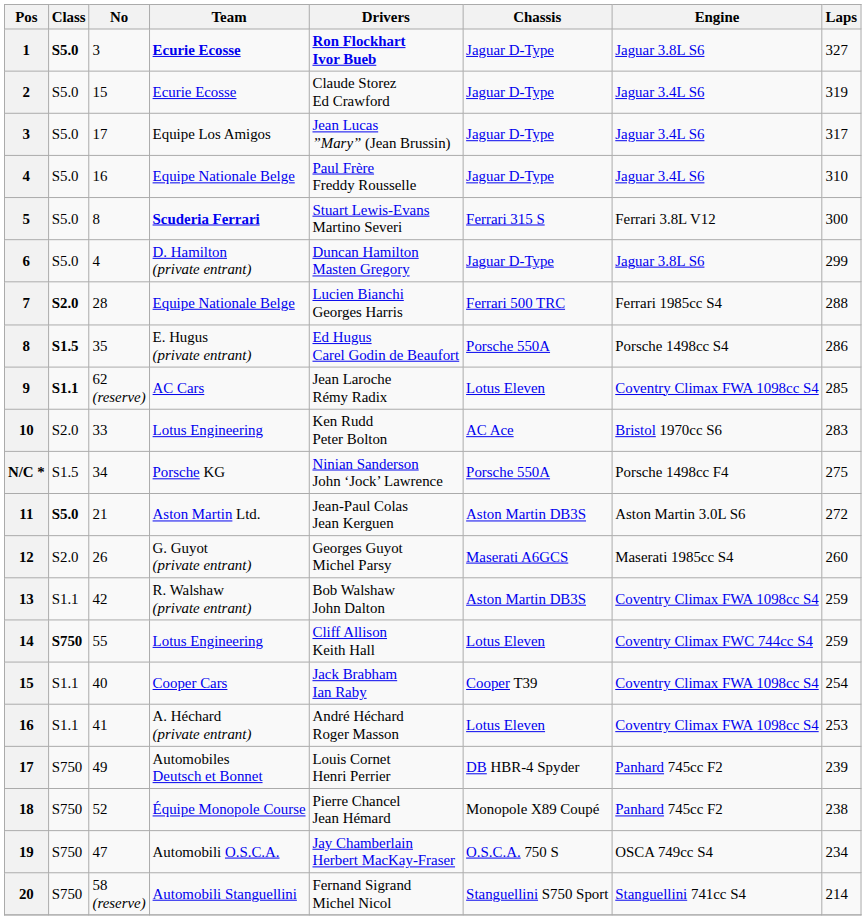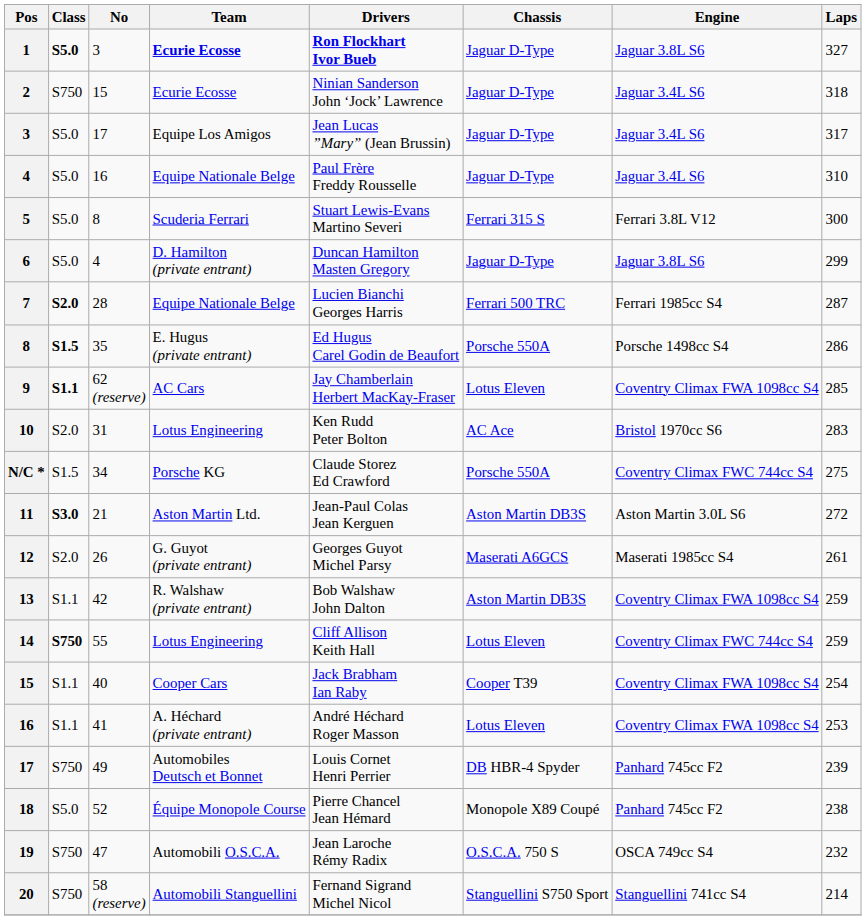 <table class="wikitable" style="font-size: 95%;">
 <tr>
 <th>Pos</th>
 <th>Class</th>
 <th>No</th>
 <th>Team</th>
 <th>Drivers</th>
 <th>Chassis</th>
 <th>Engine</th>
 <th>Laps</th>
 </tr>
 <tr>
 <th>1</th>
 <td><strong>S5.0</strong></td>
 <td>3</td>
 <td> <strong><a href='#'>Ecurie Ecosse</a></strong></td>
 <td> <strong><a href='#'>Ron Flockhart</a></strong><br> <strong><a href='#'>Ivor Bueb</a></strong></td>
 <td><a href='#'>Jaguar D-Type</a></td>
 <td><a href='#'>Jaguar 3.8L S6</a></td>
 <td>327</td>
 </tr>
 <tr>
 <th>2</th>
-<td>S5.0</td>
+<td>S750</td>
 <td>15</td>
 <td> <a href='#'>Ecurie Ecosse</a></td>
-<td> Claude Storez<br> Ed Crawford</td>
+<td> <a href='#'>Ninian Sanderson</a><br> John ‘Jock’ Lawrence</td>
 <td><a href='#'>Jaguar D-Type</a></td>
 <td><a href='#'>Jaguar 3.4L S6</a></td>
-<td>319</td>
+<td>318</td>
 </tr>
 <tr>
 <th>3</th>
 <td>S5.0</td>
 <td>17</td>
 <td> Equipe Los Amigos</td>
 <td> <a href='#'>Jean Lucas</a><br> <em>”Mary”</em> (Jean Brussin)</td>
 <td><a href='#'>Jaguar D-Type</a></td>
 <td><a href='#'>Jaguar 3.4L S6</a></td>
 <td>317</td>
 </tr>
 <tr>
 <th>4</th>
 <td>S5.0</td>
 <td>16</td>
 <td> <a href='#'>Equipe Nationale Belge</a></td>
 <td> <a href='#'>Paul Frère</a><br> Freddy Rousselle</td>
 <td><a href='#'>Jaguar D-Type</a></td>
 <td><a href='#'>Jaguar 3.4L S6</a></td>
 <td>310</td>
 </tr>
 <tr>
 <th>5</th>
 <td>S5.0</td>
 <td>8</td>
-<td><strong> <a href='#'>Scuderia Ferrari</a></strong></td>
+<td> <a href='#'>Scuderia Ferrari</a></td>
 <td> <a href='#'>Stuart Lewis-Evans</a><br> Martino Severi</td>
 <td><a href='#'>Ferrari 315 S</a></td>
 <td>Ferrari 3.8L V12</td>
 <td>300</td>
 </tr>
 <tr>
 <th>6</th>
 <td>S5.0</td>
 <td>4</td>
 <td> <a href='#'>D. Hamilton</a><br><em>(private entrant)</em></td>
 <td> <a href='#'>Duncan Hamilton</a><br> <a href='#'>Masten Gregory</a></td>
 <td><a href='#'>Jaguar D-Type</a></td>
 <td><a href='#'>Jaguar 3.8L S6</a></td>
 <td>299</td>
 </tr>
 <tr>
 <th>7</th>
 <td><strong>S2.0</strong></td>
 <td>28</td>
 <td> <a href='#'>Equipe Nationale Belge</a></td>
 <td> <a href='#'>Lucien Bianchi</a><br> Georges Harris</td>
 <td><a href='#'>Ferrari 500 TRC</a></td>
 <td>Ferrari 1985cc S4</td>
-<td>288</td>
+<td>287</td>
 </tr>
 <tr>
 <th>8</th>
 <td><strong>S1.5</strong></td>
 <td>35</td>
 <td> E. Hugus<br><em>(private entrant)</em></td>
 <td> <a href='#'>Ed Hugus</a><br> <a href='#'>Carel Godin de Beaufort</a></td>
 <td><a href='#'>Porsche 550A</a></td>
 <td>Porsche 1498cc S4</td>
 <td>286</td>
 </tr>
 <tr>
 <th>9</th>
 <td><strong>S1.1</strong></td>
 <td>62<br><em>(reserve)</em></td>
 <td> <a href='#'>AC Cars</a></td>
-<td> Jean Laroche<br> Rémy Radix</td>
+<td> <a href='#'>Jay Chamberlain</a><br> <a href='#'>Herbert MacKay-Fraser</a></td>
 <td><a href='#'>Lotus Eleven</a></td>
 <td><a href='#'>Coventry Climax FWA 1098cc S4</a></td>
 <td>285</td>
 </tr>
 <tr>
 <th>10</th>
 <td>S2.0</td>
-<td>33</td>
+<td>31</td>
 <td> <a href='#'>Lotus Engineering</a></td>
 <td> Ken Rudd<br> Peter Bolton</td>
 <td><a href='#'>AC Ace</a></td>
 <td><a href='#'>Bristol</a> 1970cc S6</td>
 <td>283</td>
 </tr>
 <tr>
 <th>N/C *</th>
 <td>S1.5</td>
 <td>34</td>
 <td> <a href='#'>Porsche</a> KG</td>
-<td> <a href='#'>Ninian Sanderson</a><br> John ‘Jock’ Lawrence</td>
+<td> Claude Storez<br> Ed Crawford</td>
 <td><a href='#'>Porsche 550A</a></td>
-<td>Porsche 1498cc F4</td>
+<td><a href='#'>Coventry Climax FWC 744cc S4</a></td>
 <td>275</td>
 </tr>
 <tr>
 <th>11</th>
-<td><strong>S5.0</strong></td>
+<td><strong>S3.0</strong></td>
 <td>21</td>
 <td> <a href='#'>Aston Martin</a> Ltd.</td>
 <td> Jean-Paul Colas<br> Jean Kerguen</td>
 <td><a href='#'>Aston Martin DB3S</a></td>
 <td>Aston Martin 3.0L S6</td>
 <td>272</td>
 </tr>
 <tr>
 <th>12</th>
 <td>S2.0</td>
 <td>26</td>
 <td> G. Guyot<br><em>(private entrant)</em></td>
 <td> Georges Guyot<br> Michel Parsy</td>
 <td><a href='#'>Maserati A6GCS</a></td>
 <td>Maserati 1985cc S4</td>
-<td>260</td>
+<td>261</td>
 </tr>
 <tr>
 <th>13</th>
 <td>S1.1</td>
 <td>42</td>
 <td> R. Walshaw<br><em>(private entrant)</em></td>
 <td> Bob Walshaw<br> John Dalton</td>
 <td><a href='#'>Aston Martin DB3S</a></td>
 <td><a href='#'>Coventry Climax FWA 1098cc S4</a></td>
 <td>259</td>
 </tr>
 <tr>
 <th>14</th>
 <td><strong>S750</strong></td>
 <td>55</td>
 <td> <a href='#'>Lotus Engineering</a></td>
 <td> <a href='#'>Cliff Allison</a> <br> Keith Hall</td>
 <td><a href='#'>Lotus Eleven</a></td>
 <td><a href='#'>Coventry Climax FWC 744cc S4</a></td>
 <td>259</td>
 </tr>
 <tr>
 <th>15</th>
 <td>S1.1</td>
 <td>40</td>
 <td> <a href='#'>Cooper Cars</a></td>
 <td> <a href='#'>Jack Brabham</a><br> <a href='#'>Ian Raby</a></td>
 <td><a href='#'>Cooper</a> T39</td>
 <td><a href='#'>Coventry Climax FWA 1098cc S4</a></td>
 <td>254</td>
 </tr>
 <tr>
 <th>16</th>
 <td>S1.1</td>
 <td>41</td>
 <td> A. Héchard<br><em>(private entrant)</em></td>
 <td> André Héchard<br> Roger Masson</td>
 <td><a href='#'>Lotus Eleven</a></td>
 <td><a href='#'>Coventry Climax FWA 1098cc S4</a></td>
 <td>253</td>
 </tr>
 <tr>
 <th>17</th>
 <td>S750</td>
 <td>49</td>
 <td> Automobiles<br><a href='#'>Deutsch et Bonnet</a></td>
 <td> Louis Cornet<br> Henri Perrier</td>
 <td><a href='#'>DB</a> HBR-4 Spyder</td>
 <td><a href='#'>Panhard</a> 745cc F2</td>
 <td>239</td>
 </tr>
 <tr>
 <th>18</th>
-<td>S750</td>
+<td>S5.0</td>
 <td>52</td>
 <td> <a href='#'>Équipe Monopole Course</a></td>
 <td> Pierre Chancel<br> Jean Hémard</td>
 <td>Monopole X89 Coupé</td>
 <td><a href='#'>Panhard</a> 745cc F2</td>
 <td>238</td>
 </tr>
 <tr>
 <th>19</th>
 <td>S750</td>
 <td>47</td>
 <td> Automobili <a href='#'>O.S.C.A.</a></td>
-<td> <a href='#'>Jay Chamberlain</a><br> <a href='#'>Herbert MacKay-Fraser</a></td>
+<td> Jean Laroche<br> Rémy Radix</td>
 <td><a href='#'>O.S.C.A.</a> 750 S</td>
 <td>OSCA 749cc S4</td>
-<td>234</td>
+<td>232</td>
 </tr>
 <tr>
 <th>20</th>
 <td>S750</td>
 <td>58<br><em>(reserve)</em></td>
 <td> <a href='#'>Automobili Stanguellini</a></td>
 <td> Fernand Sigrand<br> Michel Nicol</td>
 <td><a href='#'>Stanguellini</a> S750 Sport</td>
 <td><a href='#'>Stanguellini</a> 741cc S4</td>
 <td>214</td>
 </tr>
 <tr>
 </tr>
 </table>
